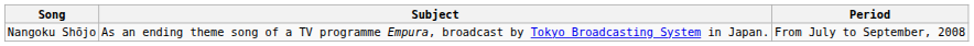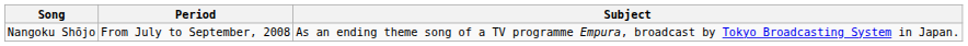 <table class="wikitable">
 <tr>
 <th>Song</th>
+<th>Period</th>
 <th>Subject</th>
-<th>Period</th>
 </tr>
 <tr>
 <td>Nangoku Shōjo</td>
+<td>From July to September, 2008</td>
 <td>As an ending theme song of a TV programme <em>Empura</em>, broadcast by <a href='#'>Tokyo Broadcasting System</a> in Japan.</td>
-<td>From July to September, 2008</td>
 </tr>
 </table>
